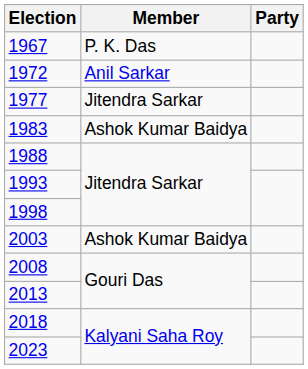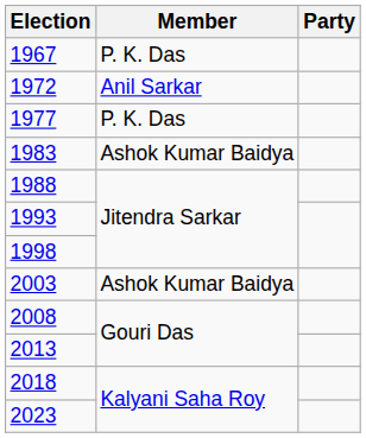 <table class="wikitable sortable">
 <tr>
 <th>Election</th>
 <th>Member</th>
 <th colspan=2>Party</th>
 </tr>
 <tr>
 <td><a href='#'>1967</a></td>
 <td>P. K. Das</td>
 <td></td>
 </tr>
 <tr>
 <td><a href='#'>1972</a></td>
 <td><a href='#'>Anil Sarkar</a></td>
 <td></td>
 </tr>
 <tr>
 <td><a href='#'>1977</a></td>
-<td>Jitendra Sarkar</td>
+<td>P. K. Das</td>
 </tr>
 <tr>
 <td><a href='#'>1983</a></td>
 <td>Ashok Kumar Baidya</td>
 <td></td>
 </tr>
 <tr>
 <td><a href='#'>1988</a></td>
 <td rowspan=3>Jitendra Sarkar</td>
 <td></td>
 </tr>
 <tr>
 <td><a href='#'>1993</a></td>
 </tr>
 <tr>
 <td><a href='#'>1998</a></td>
 </tr>
 <tr>
 <td><a href='#'>2003</a></td>
 <td>Ashok Kumar Baidya</td>
 <td></td>
 </tr>
 <tr>
 <td><a href='#'>2008</a></td>
 <td rowspan=2>Gouri Das</td>
 <td></td>
 </tr>
 <tr>
 <td><a href='#'>2013</a></td>
 </tr>
 <tr>
 <td><a href='#'>2018</a></td>
 <td rowspan=2><a href='#'>Kalyani Saha Roy</a></td>
 <td></td>
 </tr>
 <tr>
 <td><a href='#'>2023</a></td>
 </tr>
 </table>
